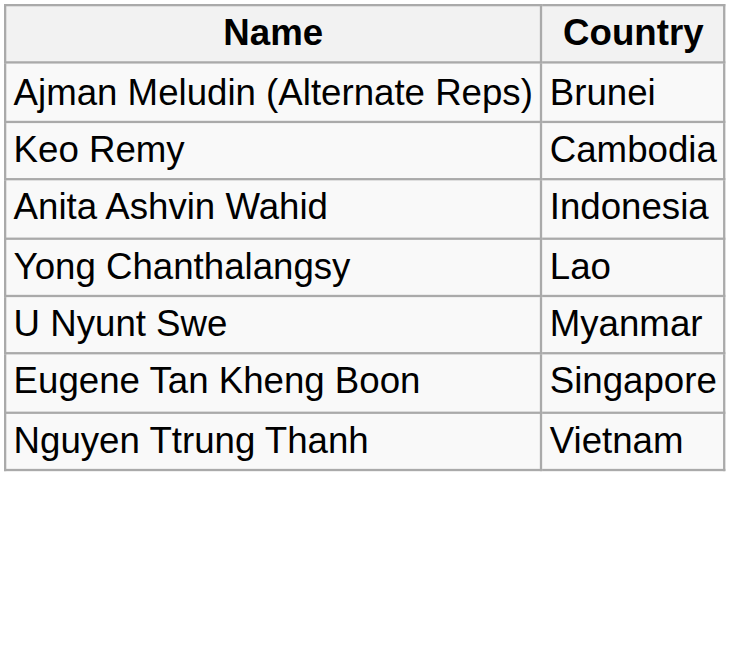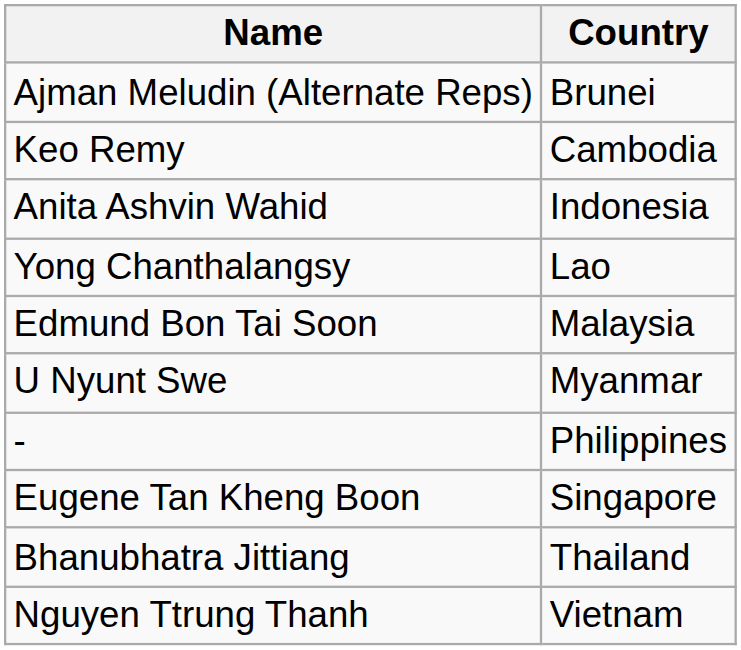 <table class="wikitable">
 <tr>
 <th>Name</th>
 <th>Country</th>
 </tr>
 <tr>
 <td>Ajman Meludin (Alternate Reps)</td>
 <td>Brunei</td>
 </tr>
 <tr>
 <td>Keo Remy</td>
 <td>Cambodia</td>
 </tr>
 <tr>
 <td>Anita Ashvin Wahid</td>
 <td>Indonesia</td>
 </tr>
 <tr>
 <td>Yong Chanthalangsy</td>
 <td>Lao</td>
 </tr>
 <tr>
+<td>Edmund Bon Tai Soon</td>
+<td>Malaysia</td>
+</tr>
+<tr>
 <td>U Nyunt Swe</td>
 <td>Myanmar</td>
+</tr>
+<tr>
+<td>-</td>
+<td>Philippines</td>
 </tr>
 <tr>
 <td>Eugene Tan Kheng Boon</td>
 <td>Singapore</td>
 </tr>
 <tr>
+<td>Bhanubhatra Jittiang</td>
+<td>Thailand</td>
+</tr>
+<tr>
 <td>Nguyen Ttrung Thanh</td>
 <td>Vietnam</td>
 </tr>
 </table>
